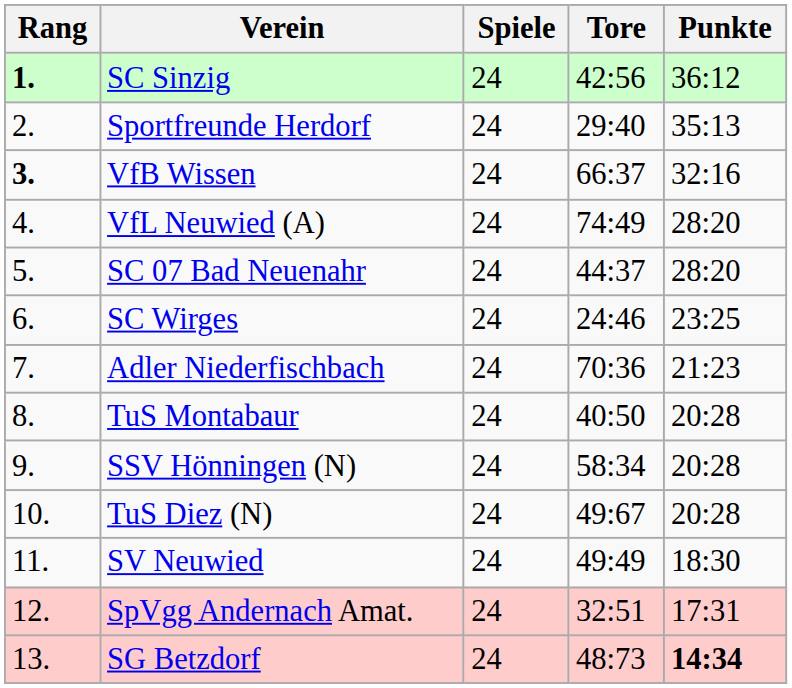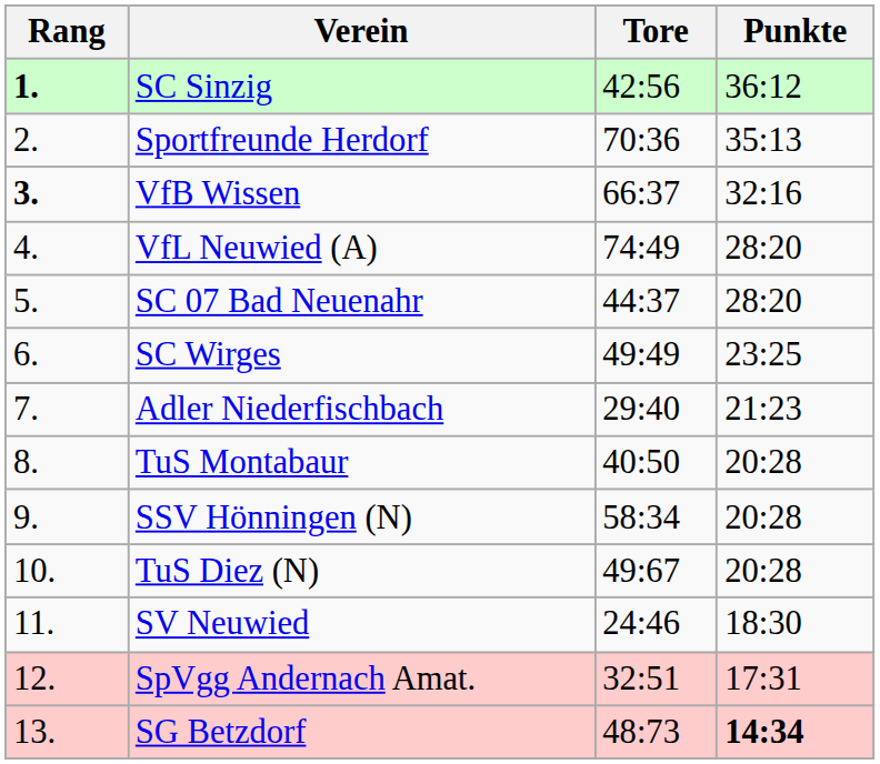 <table class="wikitable" style="width:410px;">
 <tr>
 <th>Rang</th>
 <th>Verein</th>
-<th>Spiele</th>
 <th>Tore</th>
 <th>Punkte</th>
 </tr>
 <tr bgcolor="ccffcc">
 <td><strong>1.</strong></td>
 <td><a href='#'>SC Sinzig</a></td>
-<td>24</td>
 <td>42:56</td>
 <td>36:12</td>
 </tr>
 <tr>
 <td>2.</td>
 <td><a href='#'>Sportfreunde Herdorf</a></td>
-<td>24</td>
-<td>29:40</td>
+<td>70:36</td>
 <td>35:13</td>
 </tr>
 <tr>
 <td><strong>3.</strong></td>
 <td><a href='#'>VfB Wissen</a></td>
-<td>24</td>
 <td>66:37</td>
 <td>32:16</td>
 </tr>
 <tr>
 <td>4.</td>
 <td><a href='#'>VfL Neuwied</a> (A)</td>
-<td>24</td>
 <td>74:49</td>
 <td>28:20</td>
 </tr>
 <tr>
 <td>5.</td>
 <td><a href='#'>SC 07 Bad Neuenahr</a></td>
-<td>24</td>
 <td>44:37</td>
 <td>28:20</td>
 </tr>
 <tr>
 <td>6.</td>
 <td><a href='#'>SC Wirges</a></td>
-<td>24</td>
-<td>24:46</td>
+<td>49:49</td>
 <td>23:25</td>
 </tr>
 <tr>
 <td>7.</td>
 <td><a href='#'>Adler Niederfischbach</a></td>
-<td>24</td>
-<td>70:36</td>
+<td>29:40</td>
 <td>21:23</td>
 </tr>
 <tr>
 <td>8.</td>
 <td><a href='#'>TuS Montabaur</a></td>
-<td>24</td>
 <td>40:50</td>
 <td>20:28</td>
 </tr>
 <tr>
 <td>9.</td>
 <td><a href='#'>SSV Hönningen</a> (N)</td>
-<td>24</td>
 <td>58:34</td>
 <td>20:28</td>
 </tr>
 <tr>
 <td>10.</td>
 <td><a href='#'>TuS Diez</a> (N)</td>
-<td>24</td>
 <td>49:67</td>
 <td>20:28</td>
 </tr>
 <tr>
 <td>11.</td>
 <td><a href='#'>SV Neuwied</a></td>
-<td>24</td>
-<td>49:49</td>
+<td>24:46</td>
 <td>18:30</td>
 </tr>
 <tr bgcolor="#ffcccc">
 <td>12.</td>
 <td><a href='#'>SpVgg Andernach</a> Amat.</td>
-<td>24</td>
 <td>32:51</td>
 <td>17:31</td>
 </tr>
 <tr bgcolor="#ffcccc">
 <td>13.</td>
 <td><a href='#'>SG Betzdorf</a></td>
-<td>24</td>
 <td>48:73</td>
 <td><strong>14:34</strong></td>
 </tr>
 </table>
